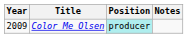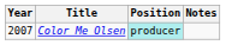 <table class="wikitable" style="font-size: 90%;">
 <tr>
 <th>Year</th>
 <th>Title</th>
 <th>Position</th>
 <th>Notes</th>
 </tr>
 <tr>
-<td rowspan =1>2009</td>
+<td rowspan =1>2007</td>
 <td><em><a href='#'>Color Me Olsen</a></em></td>
 <td style="background: paleturquoise;">producer</td>
 <td></td>
 </tr>
 </table>
